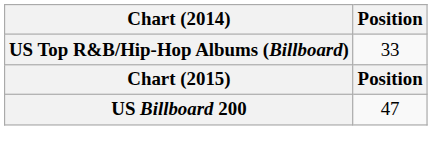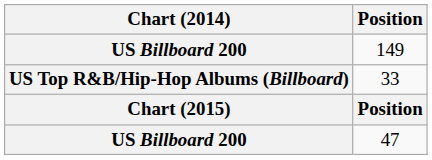 <table class="wikitable plainrowheaders" style="text-align:center">
 <tr>
 <th scope="col">Chart (2014)</th>
 <th scope="col">Position</th>
+</tr>
+<tr>
+<th scope="row">US <em>Billboard</em> 200</th>
+<td>149</td>
 </tr>
 <tr>
 <th scope="row">US Top R&B/Hip-Hop Albums (<em>Billboard</em>)</th>
 <td>33</td>
 </tr>
 <tr>
 <th scope="col">Chart (2015)</th>
 <th scope="col">Position</th>
 </tr>
 <tr>
 <th scope="row">US <em>Billboard</em> 200</th>
 <td>47</td>
 </tr>
 </table>
